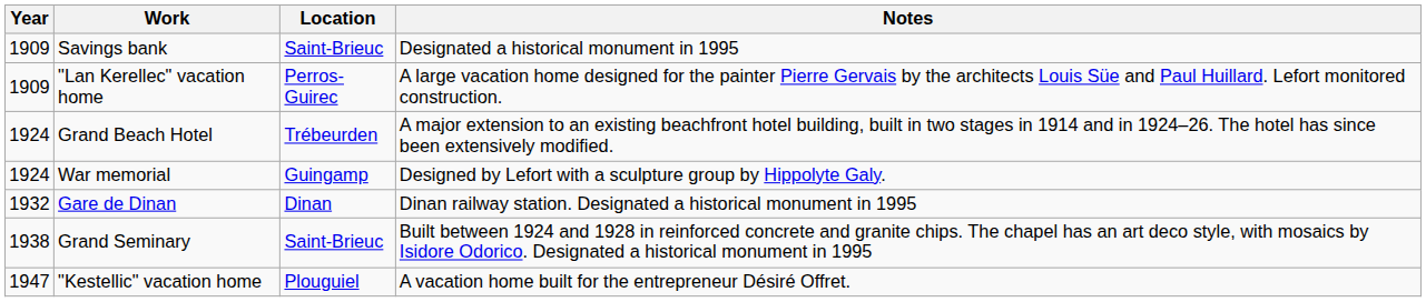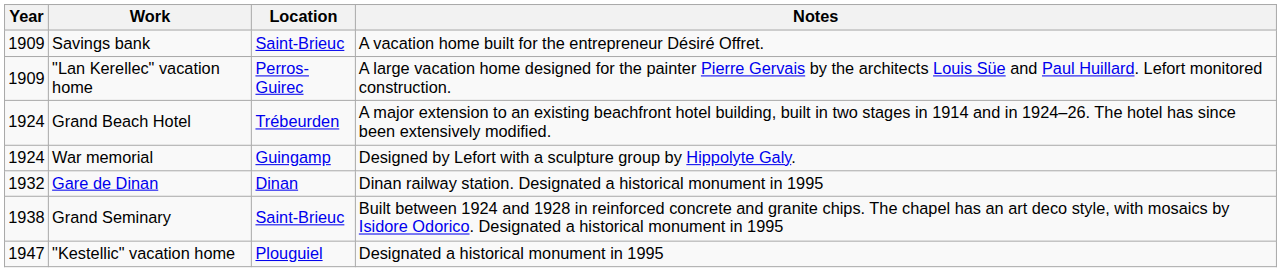 <table class="wikitable sortable">
 <tr>
 <th>Year</th>
 <th style="width:12em;">Work</th>
 <th>Location</th>
 <th>Notes</th>
 </tr>
 <tr>
 <td>1909</td>
 <td>Savings bank</td>
 <td><a href='#'>Saint-Brieuc</a></td>
-<td>Designated a historical monument in 1995</td>
+<td>A vacation home built for the entrepreneur Désiré Offret.</td>
 </tr>
 <tr>
 <td>1909</td>
 <td>"Lan Kerellec" vacation home</td>
 <td><a href='#'>Perros-Guirec</a></td>
 <td>A large vacation home designed for the painter <a href='#'>Pierre Gervais</a> by the architects <a href='#'>Louis Süe</a> and <a href='#'>Paul Huillard</a>. Lefort monitored construction.</td>
 </tr>
 <tr>
 <td>1924</td>
 <td>Grand Beach Hotel</td>
 <td><a href='#'>Trébeurden</a></td>
 <td>A major extension to an existing beachfront hotel building, built in two stages in 1914 and in 1924–26. The hotel has since been extensively modified.</td>
 </tr>
 <tr>
 <td>1924</td>
 <td>War memorial</td>
 <td><a href='#'>Guingamp</a></td>
 <td>Designed by Lefort with a sculpture group by <a href='#'>Hippolyte Galy</a>.</td>
 </tr>
 <tr>
 <td>1932</td>
 <td><a href='#'>Gare de Dinan</a></td>
 <td><a href='#'>Dinan</a></td>
 <td>Dinan railway station. Designated a historical monument in 1995</td>
 </tr>
 <tr>
 <td>1938</td>
 <td>Grand Seminary</td>
 <td><a href='#'>Saint-Brieuc</a></td>
 <td>Built between 1924 and 1928 in reinforced concrete and granite chips. The chapel has an art deco style, with mosaics by <a href='#'>Isidore Odorico</a>. Designated a historical monument in 1995</td>
 </tr>
 <tr>
 <td>1947</td>
 <td>"Kestellic" vacation home</td>
 <td><a href='#'>Plouguiel</a></td>
-<td>A vacation home built for the entrepreneur Désiré Offret.</td>
+<td>Designated a historical monument in 1995</td>
 </tr>
 </table>
